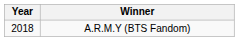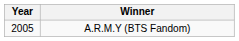 <table class="wikitable" style="text-align: center">
 <tr>
 <th width="50">Year</th>
 <th width="300">Winner</th>
 </tr>
 <tr>
-<td>2018</td>
+<td>2005</td>
 <td>A.R.M.Y (BTS Fandom)</td>
 </tr>
 </table>
